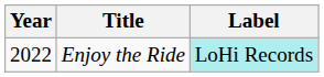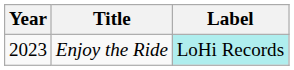 <table class="wikitable">
 <tr>
 <th rowspan="1">Year</th>
 <th rowspan="1">Title</th>
 <th rowspan="1">Label</th>
 </tr>
 <tr>
-<td align="center">2022</td>
+<td align="center">2023</td>
 <td align="left"><em>Enjoy the Ride</em></td>
 <td align="left" style="background: paleturquoise;">LoHi Records</td>
 </tr>
 </table>
